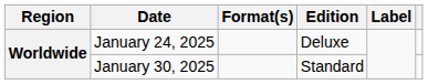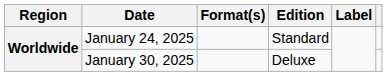 <table class="wikitable plainrowheaders">
 <tr>
 <th scope="col">Region</th>
 <th scope="col">Date</th>
 <th scope="col">Format(s)</th>
 <th scope="col">Edition</th>
 <th scope="col">Label</th>
 <th scope="col"></th>
 </tr>
 <tr>
 <th rowspan="2" scope="row">Worldwide</th>
 <td>January 24, 2025</td>
 <td></td>
-<td>Deluxe</td>
+<td>Standard</td>
 <td rowspan="2"></td>
 <td style="text-align:center;"></td>
 </tr>
 <tr>
 <td>January 30, 2025</td>
 <td></td>
-<td>Standard</td>
+<td>Deluxe</td>
 <td style="text-align:center;"></td>
 </tr>
 </table>
